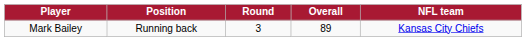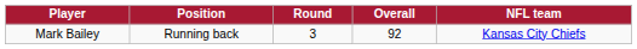 <table class="wikitable" width="65%">
 <tr align="center" style="background:#A81933;color:#FFFFFF;">
 <td><strong>Player</strong></td>
 <td><strong>Position</strong></td>
 <td><strong>Round</strong></td>
 <td><strong>Overall</strong></td>
 <td><strong>NFL team</strong></td>
 </tr>
 <tr align="center" bgcolor="">
 <td>Mark Bailey</td>
 <td>Running back</td>
 <td>3</td>
-<td>89</td>
+<td>92</td>
 <td><a href='#'>Kansas City Chiefs</a></td>
 </tr>
 </table>
